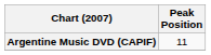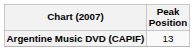 <table class="wikitable sortable plainrowheaders">
 <tr>
 <th scope="col">Chart (2007)</th>
 <th scope="col">Peak<br>Position</th>
 </tr>
 <tr>
 <th scope="row">Argentine Music DVD (CAPIF)<br></th>
-<td style="text-align:center;">11</td>
+<td style="text-align:center;">13</td>
 </tr>
 <tr>
 </tr>
 </table>
